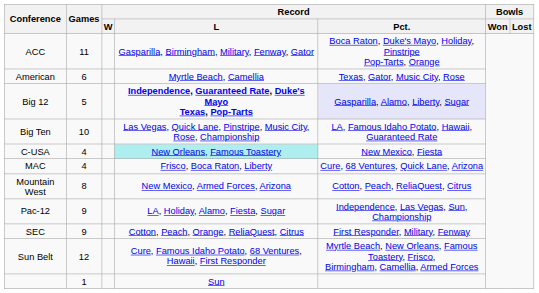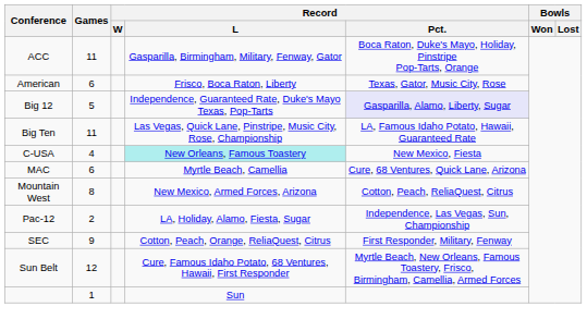 <table class="wikitable sortable" style="text-align:center; font-size: 95%;">
 <tr>
 <th rowspan=2>Conference</th>
 <th rowspan=2>Games</th>
 <th colspan=3>Record</th>
 <th colspan=2>Bowls</th>
 </tr>
 <tr>
 <th>W</th>
 <th>L</th>
 <th>Pct.</th>
 <th class=unsortable>Won</th>
 <th class=unsortable>Lost</th>
 </tr>
 <tr>
 <td>ACC</td>
 <td>11</td>
 <td></td>
 <td><a href='#'>Gasparilla</a>, <a href='#'>Birmingham</a>, <a href='#'>Military</a>, <a href='#'>Fenway</a>, <a href='#'>Gator</a></td>
 <td><a href='#'>Boca Raton</a>, <a href='#'>Duke's Mayo</a>, <a href='#'>Holiday</a>, <a href='#'>Pinstripe</a><br><a href='#'>Pop-Tarts</a>, <a href='#'>Orange</a></td>
 </tr>
 <tr>
 <td>American</td>
 <td>6</td>
 <td></td>
-<td><a href='#'>Myrtle Beach</a>, <a href='#'>Camellia</a></td>
+<td><a href='#'>Frisco</a>, <a href='#'>Boca Raton</a>, <a href='#'>Liberty</a></td>
 <td><a href='#'>Texas</a>, <a href='#'>Gator</a>, <a href='#'>Music City</a>, <a href='#'>Rose</a></td>
 </tr>
 <tr>
 <td>Big 12</td>
 <td>5</td>
 <td></td>
-<td><strong><a href='#'>Independence</a>, <a href='#'>Guaranteed Rate</a>, <a href='#'>Duke's Mayo</a><br><a href='#'>Texas</a>, <a href='#'>Pop-Tarts</a></strong></td>
+<td><a href='#'>Independence</a>, <a href='#'>Guaranteed Rate</a>, <a href='#'>Duke's Mayo</a><br><a href='#'>Texas</a>, <a href='#'>Pop-Tarts</a></td>
 <td style="background: lavender;"><a href='#'>Gasparilla</a>, <a href='#'>Alamo</a>, <a href='#'>Liberty</a>, <a href='#'>Sugar</a></td>
 </tr>
 <tr>
 <td>Big Ten</td>
-<td>10</td>
+<td>11</td>
 <td></td>
 <td><a href='#'>Las Vegas</a>, <a href='#'>Quick Lane</a>, <a href='#'>Pinstripe</a>, <a href='#'>Music City</a>, <a href='#'>Rose</a>, <a href='#'>Championship</a></td>
 <td><a href='#'>LA</a>, <a href='#'>Famous Idaho Potato</a>, <a href='#'>Hawaii</a>, <a href='#'>Guaranteed Rate</a></td>
 </tr>
 <tr>
 <td>C-USA</td>
 <td>4</td>
 <td></td>
 <td style="background: paleturquoise;"><a href='#'>New Orleans</a>, <a href='#'>Famous Toastery</a></td>
 <td><a href='#'>New Mexico</a>, <a href='#'>Fiesta</a></td>
 </tr>
 <tr>
 <td>MAC</td>
-<td>4</td>
+<td>6</td>
 <td></td>
-<td><a href='#'>Frisco</a>, <a href='#'>Boca Raton</a>, <a href='#'>Liberty</a></td>
+<td><a href='#'>Myrtle Beach</a>, <a href='#'>Camellia</a></td>
 <td><a href='#'>Cure</a>, <a href='#'>68 Ventures</a>, <a href='#'>Quick Lane</a>, <a href='#'>Arizona</a></td>
 </tr>
 <tr>
 <td>Mountain West</td>
 <td>8</td>
 <td></td>
 <td><a href='#'>New Mexico</a>, <a href='#'>Armed Forces</a>, <a href='#'>Arizona</a></td>
 <td><a href='#'>Cotton</a>, <a href='#'>Peach</a>, <a href='#'>ReliaQuest</a>, <a href='#'>Citrus</a></td>
 </tr>
 <tr>
 <td>Pac-12</td>
-<td>9</td>
+<td>2</td>
 <td></td>
 <td><a href='#'>LA</a>, <a href='#'>Holiday</a>, <a href='#'>Alamo</a>, <a href='#'>Fiesta</a>, <a href='#'>Sugar</a></td>
 <td><a href='#'>Independence</a>, <a href='#'>Las Vegas</a>, <a href='#'>Sun</a>, <a href='#'>Championship</a></td>
 </tr>
 <tr>
 <td>SEC</td>
 <td>9</td>
 <td></td>
 <td><a href='#'>Cotton</a>, <a href='#'>Peach</a>, <a href='#'>Orange</a>, <a href='#'>ReliaQuest</a>, <a href='#'>Citrus</a></td>
 <td><a href='#'>First Responder</a>, <a href='#'>Military</a>, <a href='#'>Fenway</a></td>
 </tr>
 <tr>
 <td>Sun Belt</td>
 <td>12</td>
 <td></td>
 <td><a href='#'>Cure</a>, <a href='#'>Famous Idaho Potato</a>, <a href='#'>68 Ventures</a>,<br><a href='#'>Hawaii</a>, <a href='#'>First Responder</a></td>
 <td><a href='#'>Myrtle Beach</a>, <a href='#'>New Orleans</a>, <a href='#'>Famous Toastery</a>, <a href='#'>Frisco</a>,<br><a href='#'>Birmingham</a>, <a href='#'>Camellia</a>, <a href='#'>Armed Forces</a></td>
 </tr>
 <tr>
 <td></td>
 <td>1</td>
 <td></td>
 <td><a href='#'>Sun</a></td>
 <td></td>
 </tr>
 </table>
